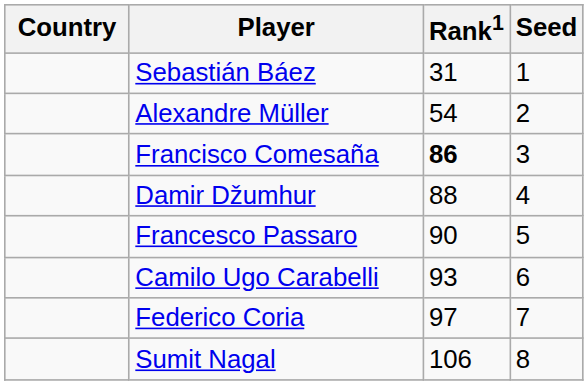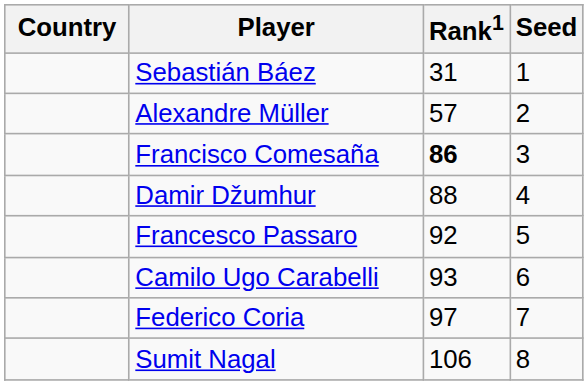 <table class="sortable wikitable">
 <tr>
 <th width="70">Country</th>
 <th width="175">Player</th>
 <th>Rank<sup>1</sup></th>
 <th>Seed</th>
 </tr>
 <tr>
 <td></td>
 <td><a href='#'>Sebastián Báez</a></td>
 <td>31</td>
 <td>1</td>
 </tr>
 <tr>
 <td></td>
 <td><a href='#'>Alexandre Müller</a></td>
-<td>54</td>
+<td>57</td>
 <td>2</td>
 </tr>
 <tr>
 <td></td>
 <td><a href='#'>Francisco Comesaña</a></td>
 <td><strong>86</strong></td>
 <td>3</td>
 </tr>
 <tr>
 <td></td>
 <td><a href='#'>Damir Džumhur</a></td>
 <td>88</td>
 <td>4</td>
 </tr>
 <tr>
 <td></td>
 <td><a href='#'>Francesco Passaro</a></td>
-<td>90</td>
+<td>92</td>
 <td>5</td>
 </tr>
 <tr>
 <td></td>
 <td><a href='#'>Camilo Ugo Carabelli</a></td>
 <td>93</td>
 <td>6</td>
 </tr>
 <tr>
 <td></td>
 <td><a href='#'>Federico Coria</a></td>
 <td>97</td>
 <td>7</td>
 </tr>
 <tr>
 <td></td>
 <td><a href='#'>Sumit Nagal</a></td>
 <td>106</td>
 <td>8</td>
 </tr>
 </table>
